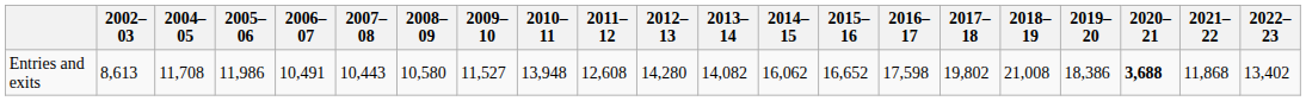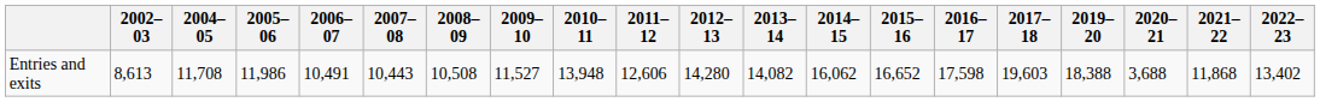 <table class="wikitable">
 <tr>
 <th></th>
 <th>2002–03</th>
 <th>2004–05</th>
 <th>2005–06</th>
 <th>2006–07</th>
 <th>2007–08</th>
 <th>2008–09</th>
 <th>2009–10</th>
 <th>2010–11</th>
 <th>2011–12</th>
 <th>2012–13</th>
 <th>2013–14</th>
 <th>2014–15</th>
 <th>2015–16</th>
 <th>2016–17</th>
 <th>2017–18</th>
-<th>2018–19</th>
 <th>2019–20</th>
 <th>2020–21</th>
 <th>2021–22</th>
 <th>2022–23</th>
 </tr>
 <tr>
 <td>Entries and exits</td>
 <td>8,613</td>
 <td>11,708</td>
 <td>11,986</td>
 <td>10,491</td>
 <td>10,443</td>
-<td>10,580</td>
+<td>10,508</td>
 <td>11,527</td>
 <td>13,948</td>
-<td>12,608</td>
+<td>12,606</td>
 <td>14,280</td>
 <td>14,082</td>
 <td>16,062</td>
 <td>16,652</td>
 <td>17,598</td>
-<td>19,802</td>
-<td>21,008</td>
-<td>18,386</td>
-<td><strong>3,688</strong></td>
+<td>19,603</td>
+<td>18,388</td>
+<td>3,688</td>
 <td>11,868</td>
 <td>13,402</td>
 </tr>
 </table>
